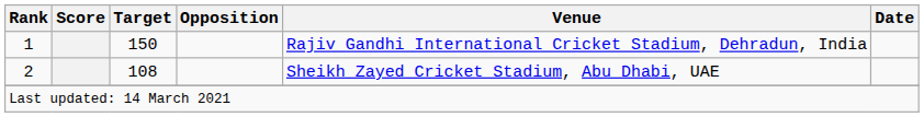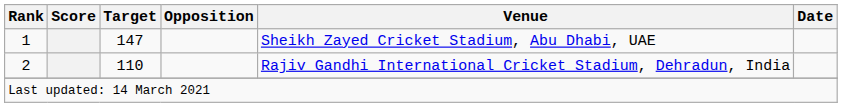 <table class="wikitable plainrowheaders sortable">
 <tr>
 <th scope=col>Rank</th>
 <th scope=col>Score</th>
 <th scope=col>Target</th>
 <th scope=col>Opposition</th>
 <th scope=col>Venue</th>
 <th scope=col>Date</th>
 </tr>
 <tr>
 <td align=center>1</td>
 <th scope=row style=text-align:center;></th>
-<td align=center>150</td>
+<td align=center>147</td>
 <td></td>
-<td><a href='#'>Rajiv Gandhi International Cricket Stadium</a>, <a href='#'>Dehradun</a>, India</td>
+<td><a href='#'>Sheikh Zayed Cricket Stadium</a>, <a href='#'>Abu Dhabi</a>, UAE</td>
 <td></td>
 </tr>
 <tr>
 <td align=center>2</td>
 <th scope=row style=text-align:center;></th>
-<td align=center>108</td>
+<td align=center>110</td>
 <td></td>
-<td><a href='#'>Sheikh Zayed Cricket Stadium</a>, <a href='#'>Abu Dhabi</a>, UAE</td>
+<td><a href='#'>Rajiv Gandhi International Cricket Stadium</a>, <a href='#'>Dehradun</a>, India</td>
 <td></td>
 </tr>
 <tr>
 </tr>
 <tr class=sortbottom>
 <td colspan=6><small>Last updated: 14 March 2021</small></td>
 </tr>
 </table>
